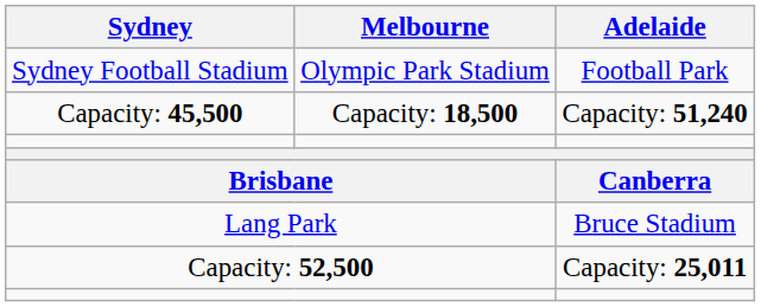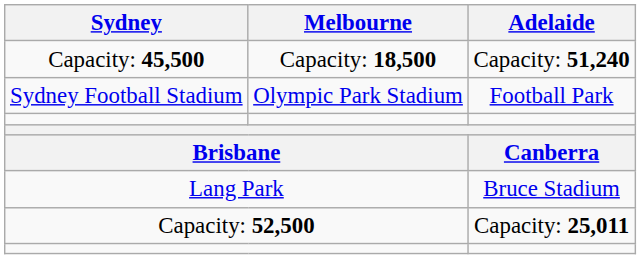 <table class="wikitable" style="text-align:center">
 <tr>
 <th><a href='#'>Sydney</a></th>
 <th><a href='#'>Melbourne</a></th>
 <th><a href='#'>Adelaide</a></th>
 </tr>
 <tr>
+<td>Capacity: <strong>45,500</strong></td>
+<td>Capacity: <strong>18,500</strong></td>
+<td>Capacity: <strong>51,240</strong></td>
+</tr>
+<tr>
 <td><a href='#'>Sydney Football Stadium</a></td>
 <td><a href='#'>Olympic Park Stadium</a></td>
 <td><a href='#'>Football Park</a></td>
-</tr>
-<tr>
-<td>Capacity: <strong>45,500</strong></td>
-<td>Capacity: <strong>18,500</strong></td>
-<td>Capacity: <strong>51,240</strong></td>
 </tr>
 <tr>
 <td></td>
 <td></td>
 <td></td>
 </tr>
 <tr>
 <th colspan="3"></th>
 </tr>
 <tr>
 <th colspan="2"><a href='#'>Brisbane</a></th>
 <th><a href='#'>Canberra</a></th>
 </tr>
 <tr>
 <td colspan="2"><a href='#'>Lang Park</a></td>
 <td><a href='#'>Bruce Stadium</a></td>
 </tr>
 <tr>
 <td colspan="2">Capacity: <strong>52,500</strong></td>
 <td>Capacity: <strong>25,011</strong></td>
 </tr>
 <tr>
 <td colspan="2"></td>
 <td></td>
 </tr>
 </table>
